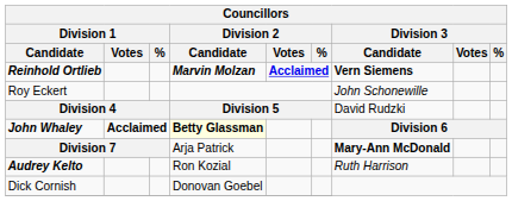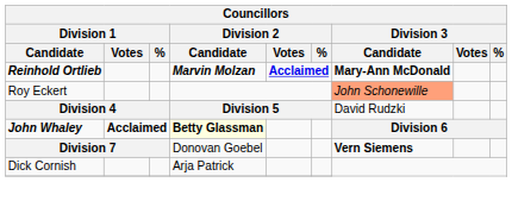 <table class="wikitable collapsible collapsed" align="right">
 <tr>
 <th colspan=9>Councillors</th>
 </tr>
 <tr>
 <th colspan=3>Division 1</th>
 <th colspan=3>Division 2</th>
 <th colspan=3>Division 3</th>
 </tr>
 <tr>
 <th>Candidate</th>
 <th>Votes</th>
 <th>%</th>
 <th>Candidate</th>
 <th>Votes</th>
 <th>%</th>
 <th>Candidate</th>
 <th>Votes</th>
 <th>%</th>
 </tr>
 <tr>
 <td><strong><em>Reinhold Ortlieb</em></strong></td>
 <td></td>
 <td></td>
 <td><strong><em>Marvin Molzan</em></strong></td>
 <td colspan=2><strong><a href='#'>Acclaimed</a></strong></td>
-<td><strong>Vern Siemens</strong></td>
+<td><strong>Mary-Ann McDonald</strong></td>
 <td></td>
 <td></td>
 </tr>
 <tr>
 <td>Roy Eckert</td>
 <td></td>
 <td></td>
 <td colspan=3></td>
-<td><em>John Schonewille</em></td>
+<td style="background: lightsalmon;"><em>John Schonewille</em></td>
 <td></td>
 <td></td>
 </tr>
 <tr>
 <th colspan=3>Division 4</th>
 <th colspan=3>Division 5</th>
 <td>David Rudzki</td>
 <td></td>
 <td></td>
 </tr>
 <tr>
 <td><strong><em>John Whaley</em></strong></td>
 <td colspan=2><strong>Acclaimed</strong></td>
 <td style="background: lightyellow;"><strong>Betty Glassman</strong></td>
 <td></td>
 <td></td>
 <th colspan=3>Division 6</th>
 </tr>
 <tr>
 <th colspan=3>Division 7</th>
-<td>Arja Patrick</td>
+<td>Donovan Goebel</td>
 <td></td>
 <td></td>
-<td><strong>Mary-Ann McDonald</strong></td>
-<td></td>
-<td></td>
-</tr>
-<tr>
-<td><strong><em>Audrey Kelto</em></strong></td>
-<td></td>
-<td></td>
-<td>Ron Kozial</td>
-<td></td>
-<td></td>
-<td><em>Ruth Harrison</em></td>
+<td><strong>Vern Siemens</strong></td>
 <td></td>
 <td></td>
 </tr>
 <tr>
 <td>Dick Cornish</td>
 <td></td>
 <td></td>
-<td>Donovan Goebel</td>
+<td>Arja Patrick</td>
 <td></td>
 <td></td>
 </tr>
 <tr>
 </tr>
 </table>
